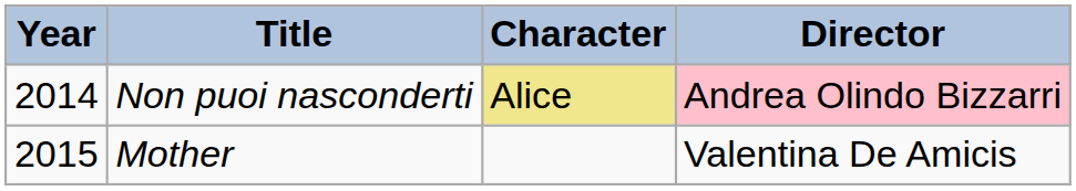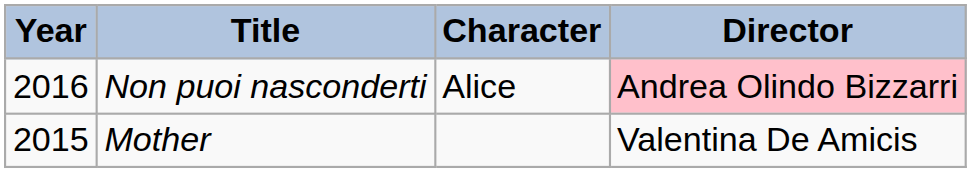 <table class="wikitable">
 <tr>
 <th style="background:#B0C4DE;">Year</th>
 <th style="background:#B0C4DE;">Title</th>
 <th style="background:#B0C4DE;">Character</th>
 <th style="background:#B0C4DE;">Director</th>
 </tr>
 <tr>
-<td>2014</td>
+<td>2016</td>
 <td><em>Non puoi nasconderti</em></td>
-<td style="background: khaki;">Alice</td>
+<td>Alice</td>
 <td style="background: pink;">Andrea Olindo Bizzarri</td>
 </tr>
 <tr>
 <td>2015</td>
 <td><em>Mother</em></td>
 <td></td>
 <td>Valentina De Amicis</td>
 </tr>
 </table>
